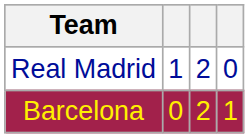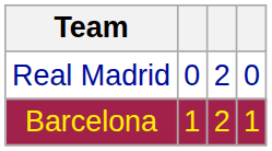 <table class=" wikitable">
 <tr>
 <th>Team</th>
 <th></th>
 <th></th>
 <th></th>
 </tr>
 <tr style="background:#d0e7ff; color:#000c99; text-align:center; background:#fff;">
 <td>Real Madrid</td>
-<td>1</td>
+<td>0</td>
 <td>2</td>
 <td>0</td>
 </tr>
 <tr style="background:gold; color:#fff000; text-align:center; background:#a2214b;">
 <td>Barcelona</td>
-<td>0</td>
+<td>1</td>
 <td>2</td>
 <td>1</td>
 </tr>
 </table>
